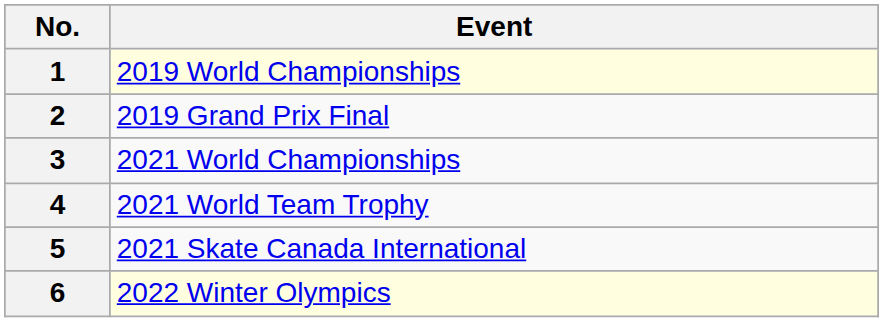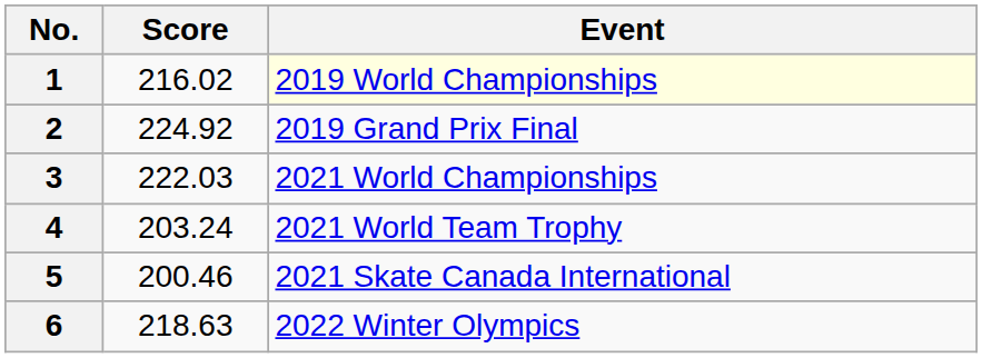 <table class="wikitable" width="500px" style="text-align:center; float:left; margin-right:1em">
 <tr>
 <th scope="col">No.</th>
+<th scope="col">Score</th>
 <th scope="col">Event</th>
 </tr>
 <tr>
 <th scope="row">1</th>
+<td>216.02</td>
 <td align="left" style="background: lightyellow;"> <a href='#'>2019 World Championships</a></td>
 </tr>
 <tr>
 <th scope="row">2</th>
+<td>224.92</td>
 <td align="left"> <a href='#'>2019 Grand Prix Final</a></td>
 </tr>
 <tr>
 <th scope="row">3</th>
+<td>222.03</td>
 <td align="left"> <a href='#'>2021 World Championships</a></td>
 </tr>
 <tr>
 <th scope="row">4</th>
+<td>203.24</td>
 <td align="left"> <a href='#'>2021 World Team Trophy</a></td>
 </tr>
 <tr>
 <th scope="row">5</th>
+<td>200.46</td>
 <td align="left"> <a href='#'>2021 Skate Canada International</a></td>
 </tr>
 <tr>
 <th scope="row">6</th>
-<td align="left" style="background: lightyellow;"> <a href='#'>2022 Winter Olympics</a></td>
+<td>218.63</td>
+<td align="left"> <a href='#'>2022 Winter Olympics</a></td>
 </tr>
 </table>
